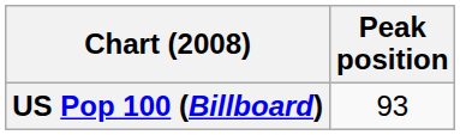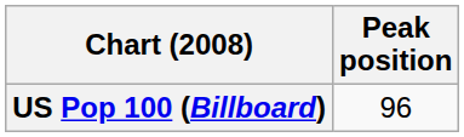 <table class="wikitable plainrowheaders" style="text-align:center;">
 <tr>
 <th scope="col">Chart (2008)</th>
 <th scope="col">Peak<br>position</th>
 </tr>
 <tr>
 <th scope="row">US <a href='#'>Pop 100</a> (<em><a href='#'>Billboard</a></em>)</th>
-<td>93</td>
+<td>96</td>
 </tr>
 </table>
